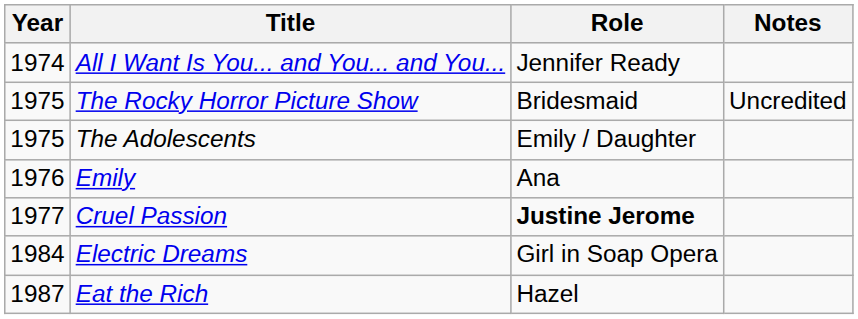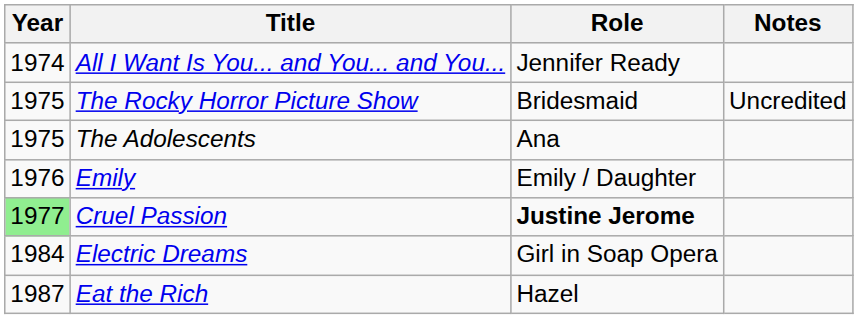 <table class="wikitable sortable">
 <tr>
 <th>Year</th>
 <th>Title</th>
 <th>Role</th>
 <th>Notes</th>
 </tr>
 <tr>
 <td>1974</td>
 <td><em><a href='#'>All I Want Is You... and You... and You...</a></em></td>
 <td>Jennifer Ready</td>
 <td></td>
 </tr>
 <tr>
 <td>1975</td>
 <td><em><a href='#'>The Rocky Horror Picture Show</a></em></td>
 <td>Bridesmaid</td>
 <td>Uncredited</td>
 </tr>
 <tr>
 <td>1975</td>
 <td><em>The Adolescents</em></td>
-<td>Emily / Daughter</td>
+<td>Ana</td>
 <td></td>
 </tr>
 <tr>
 <td>1976</td>
 <td><a href='#'><em>Emily</em></a></td>
-<td>Ana</td>
+<td>Emily / Daughter</td>
 <td></td>
 </tr>
 <tr>
-<td>1977</td>
+<td style="background: lightgreen;">1977</td>
 <td><em><a href='#'>Cruel Passion</a></em></td>
 <td><strong>Justine Jerome</strong></td>
 <td></td>
 </tr>
 <tr>
 <td>1984</td>
 <td><a href='#'><em>Electric Dreams</em></a></td>
 <td>Girl in Soap Opera</td>
 <td></td>
 </tr>
 <tr>
 <td>1987</td>
 <td><a href='#'><em>Eat the Rich</em></a></td>
 <td>Hazel</td>
 <td></td>
 </tr>
 </table>
